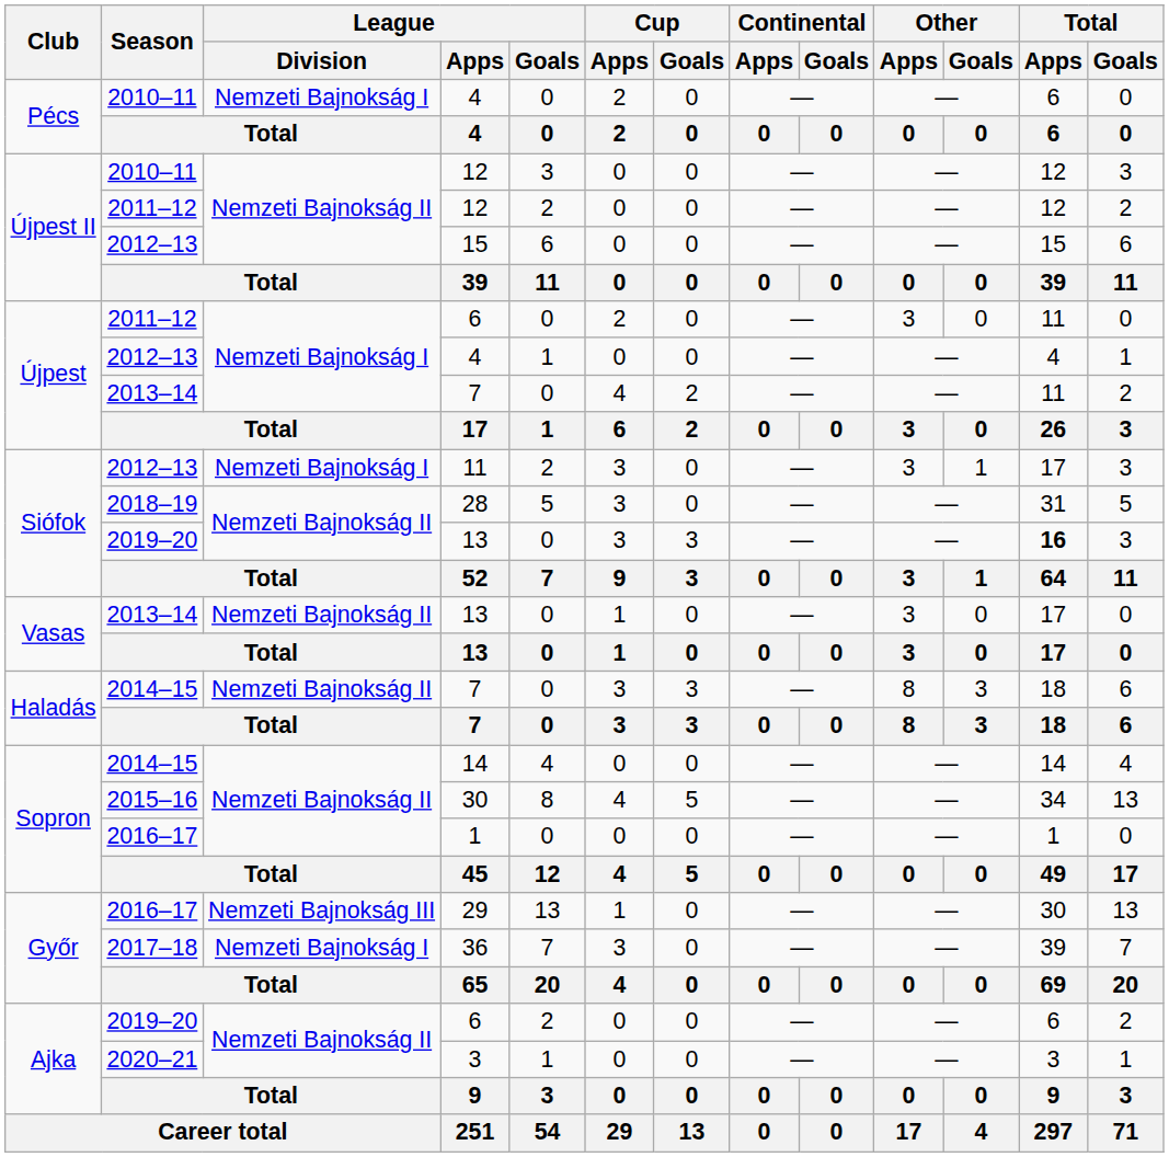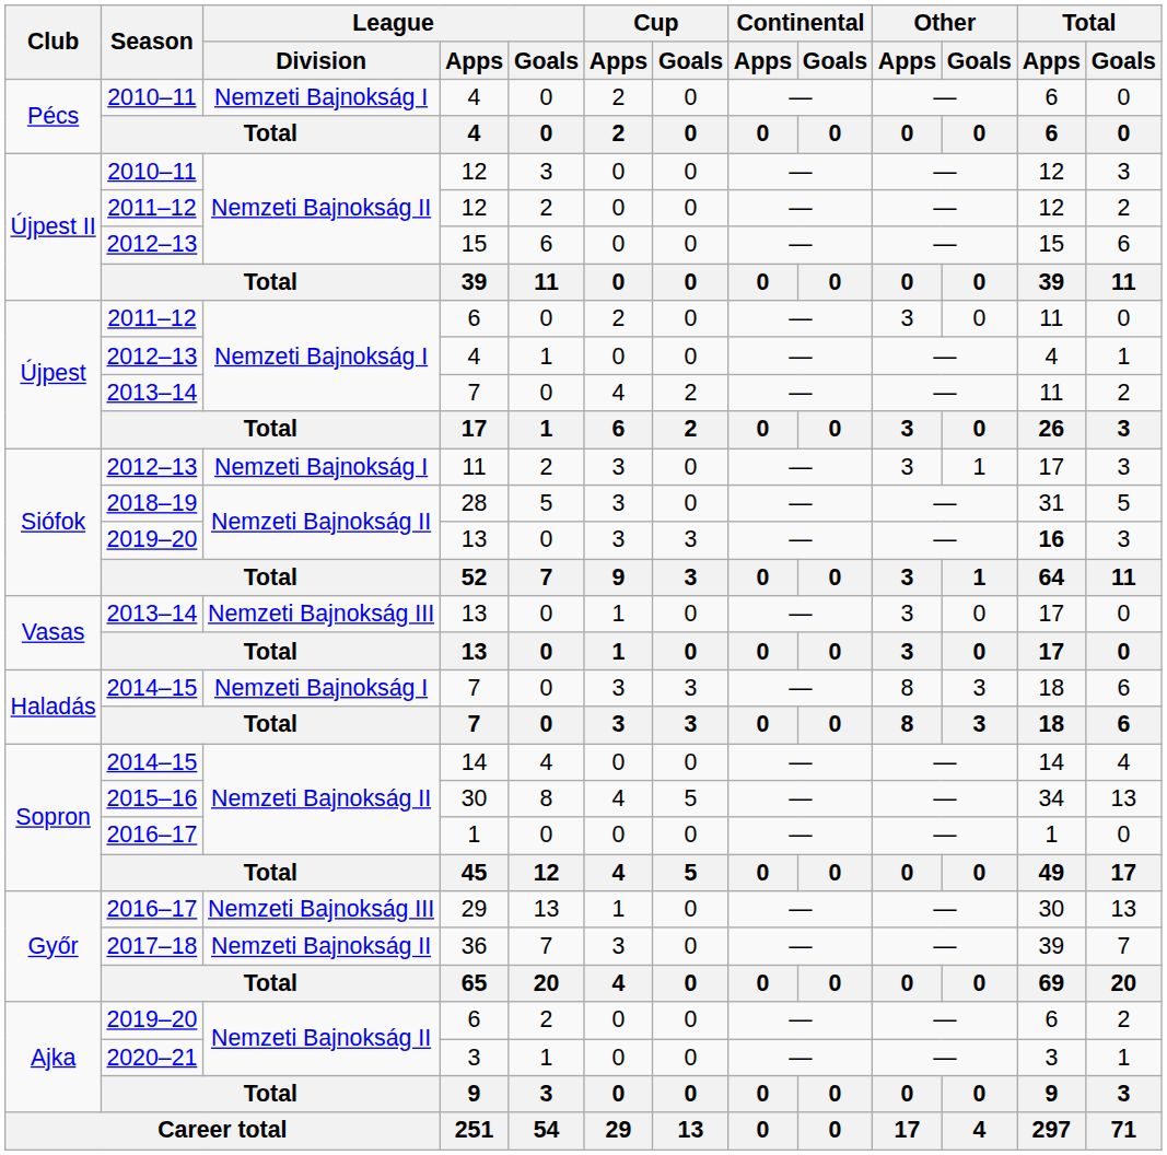 <table class="wikitable" style="text-align:center">
 <tr>
 <th rowspan="2">Club</th>
 <th rowspan="2">Season</th>
 <th colspan="3">League</th>
 <th colspan="2">Cup</th>
 <th colspan="2">Continental</th>
 <th colspan="2">Other</th>
 <th colspan="2">Total</th>
 </tr>
 <tr>
 <th>Division</th>
 <th>Apps</th>
 <th>Goals</th>
 <th>Apps</th>
 <th>Goals</th>
 <th>Apps</th>
 <th>Goals</th>
 <th>Apps</th>
 <th>Goals</th>
 <th>Apps</th>
 <th>Goals</th>
 </tr>
 <tr>
 <td rowspan="2"><a href='#'>Pécs</a></td>
 <td><a href='#'>2010–11</a></td>
 <td><a href='#'>Nemzeti Bajnokság I</a></td>
 <td>4</td>
 <td>0</td>
 <td>2</td>
 <td>0</td>
 <td colspan="2">—</td>
 <td colspan="2">—</td>
 <td>6</td>
 <td>0</td>
 </tr>
 <tr>
 <th colspan="2">Total</th>
 <th>4</th>
 <th>0</th>
 <th>2</th>
 <th>0</th>
 <th>0</th>
 <th>0</th>
 <th>0</th>
 <th>0</th>
 <th>6</th>
 <th>0</th>
 </tr>
 <tr>
 <td rowspan="4"><a href='#'>Újpest II</a></td>
 <td><a href='#'>2010–11</a></td>
 <td rowspan="3"><a href='#'>Nemzeti Bajnokság II</a></td>
 <td>12</td>
 <td>3</td>
 <td>0</td>
 <td>0</td>
 <td colspan="2">—</td>
 <td colspan="2">—</td>
 <td>12</td>
 <td>3</td>
 </tr>
 <tr>
 <td><a href='#'>2011–12</a></td>
 <td>12</td>
 <td>2</td>
 <td>0</td>
 <td>0</td>
 <td colspan="2">—</td>
 <td colspan="2">—</td>
 <td>12</td>
 <td>2</td>
 </tr>
 <tr>
 <td><a href='#'>2012–13</a></td>
 <td>15</td>
 <td>6</td>
 <td>0</td>
 <td>0</td>
 <td colspan="2">—</td>
 <td colspan="2">—</td>
 <td>15</td>
 <td>6</td>
 </tr>
 <tr>
 <th colspan="2">Total</th>
 <th>39</th>
 <th>11</th>
 <th>0</th>
 <th>0</th>
 <th>0</th>
 <th>0</th>
 <th>0</th>
 <th>0</th>
 <th>39</th>
 <th>11</th>
 </tr>
 <tr>
 <td rowspan="4"><a href='#'>Újpest</a></td>
 <td><a href='#'>2011–12</a></td>
 <td rowspan="3"><a href='#'>Nemzeti Bajnokság I</a></td>
 <td>6</td>
 <td>0</td>
 <td>2</td>
 <td>0</td>
 <td colspan="2">—</td>
 <td>3</td>
 <td>0</td>
 <td>11</td>
 <td>0</td>
 </tr>
 <tr>
 <td><a href='#'>2012–13</a></td>
 <td>4</td>
 <td>1</td>
 <td>0</td>
 <td>0</td>
 <td colspan="2">—</td>
 <td colspan="2">—</td>
 <td>4</td>
 <td>1</td>
 </tr>
 <tr>
 <td><a href='#'>2013–14</a></td>
 <td>7</td>
 <td>0</td>
 <td>4</td>
 <td>2</td>
 <td colspan="2">—</td>
 <td colspan="2">—</td>
 <td>11</td>
 <td>2</td>
 </tr>
 <tr>
 <th colspan="2">Total</th>
 <th>17</th>
 <th>1</th>
 <th>6</th>
 <th>2</th>
 <th>0</th>
 <th>0</th>
 <th>3</th>
 <th>0</th>
 <th>26</th>
 <th>3</th>
 </tr>
 <tr>
 <td rowspan="4"><a href='#'>Siófok</a></td>
 <td><a href='#'>2012–13</a></td>
 <td><a href='#'>Nemzeti Bajnokság I</a></td>
 <td>11</td>
 <td>2</td>
 <td>3</td>
 <td>0</td>
 <td colspan="2">—</td>
 <td>3</td>
 <td>1</td>
 <td>17</td>
 <td>3</td>
 </tr>
 <tr>
 <td><a href='#'>2018–19</a></td>
 <td rowspan="2"><a href='#'>Nemzeti Bajnokság II</a></td>
 <td>28</td>
 <td>5</td>
 <td>3</td>
 <td>0</td>
 <td colspan="2">—</td>
 <td colspan="2">—</td>
 <td>31</td>
 <td>5</td>
 </tr>
 <tr>
 <td><a href='#'>2019–20</a></td>
 <td>13</td>
 <td>0</td>
 <td>3</td>
 <td>3</td>
 <td colspan="2">—</td>
 <td colspan="2">—</td>
 <td><strong>16</strong></td>
 <td>3</td>
 </tr>
 <tr>
 <th colspan="2">Total</th>
 <th>52</th>
 <th>7</th>
 <th>9</th>
 <th>3</th>
 <th>0</th>
 <th>0</th>
 <th>3</th>
 <th>1</th>
 <th>64</th>
 <th>11</th>
 </tr>
 <tr>
 <td rowspan="2"><a href='#'>Vasas</a></td>
 <td><a href='#'>2013–14</a></td>
-<td><a href='#'>Nemzeti Bajnokság II</a></td>
+<td rowspan="1"><a href='#'>Nemzeti Bajnokság III</a></td>
 <td>13</td>
 <td>0</td>
 <td>1</td>
 <td>0</td>
 <td colspan="2">—</td>
 <td>3</td>
 <td>0</td>
 <td>17</td>
 <td>0</td>
 </tr>
 <tr>
 <th colspan="2">Total</th>
 <th>13</th>
 <th>0</th>
 <th>1</th>
 <th>0</th>
 <th>0</th>
 <th>0</th>
 <th>3</th>
 <th>0</th>
 <th>17</th>
 <th>0</th>
 </tr>
 <tr>
 <td rowspan="2"><a href='#'>Haladás</a></td>
 <td><a href='#'>2014–15</a></td>
-<td rowspan="1"><a href='#'>Nemzeti Bajnokság II</a></td>
+<td><a href='#'>Nemzeti Bajnokság I</a></td>
 <td>7</td>
 <td>0</td>
 <td>3</td>
 <td>3</td>
 <td colspan="2">—</td>
 <td>8</td>
 <td>3</td>
 <td>18</td>
 <td>6</td>
 </tr>
 <tr>
 <th colspan="2">Total</th>
 <th>7</th>
 <th>0</th>
 <th>3</th>
 <th>3</th>
 <th>0</th>
 <th>0</th>
 <th>8</th>
 <th>3</th>
 <th>18</th>
 <th>6</th>
 </tr>
 <tr>
 <td rowspan="4"><a href='#'>Sopron</a></td>
 <td><a href='#'>2014–15</a></td>
 <td rowspan="3"><a href='#'>Nemzeti Bajnokság II</a></td>
 <td>14</td>
 <td>4</td>
 <td>0</td>
 <td>0</td>
 <td colspan="2">—</td>
 <td colspan="2">—</td>
 <td>14</td>
 <td>4</td>
 </tr>
 <tr>
 <td><a href='#'>2015–16</a></td>
 <td>30</td>
 <td>8</td>
 <td>4</td>
 <td>5</td>
 <td colspan="2">—</td>
 <td colspan="2">—</td>
 <td>34</td>
 <td>13</td>
 </tr>
 <tr>
 <td><a href='#'>2016–17</a></td>
 <td>1</td>
 <td>0</td>
 <td>0</td>
 <td>0</td>
 <td colspan="2">—</td>
 <td colspan="2">—</td>
 <td>1</td>
 <td>0</td>
 </tr>
 <tr>
 <th colspan="2">Total</th>
 <th>45</th>
 <th>12</th>
 <th>4</th>
 <th>5</th>
 <th>0</th>
 <th>0</th>
 <th>0</th>
 <th>0</th>
 <th>49</th>
 <th>17</th>
 </tr>
 <tr>
 <td rowspan="3"><a href='#'>Győr</a></td>
 <td><a href='#'>2016–17</a></td>
 <td rowspan="1"><a href='#'>Nemzeti Bajnokság III</a></td>
 <td>29</td>
 <td>13</td>
 <td>1</td>
 <td>0</td>
 <td colspan="2">—</td>
 <td colspan="2">—</td>
 <td>30</td>
 <td>13</td>
 </tr>
 <tr>
 <td><a href='#'>2017–18</a></td>
-<td><a href='#'>Nemzeti Bajnokság I</a></td>
+<td rowspan="1"><a href='#'>Nemzeti Bajnokság II</a></td>
 <td>36</td>
 <td>7</td>
 <td>3</td>
 <td>0</td>
 <td colspan="2">—</td>
 <td colspan="2">—</td>
 <td>39</td>
 <td>7</td>
 </tr>
 <tr>
 <th colspan="2">Total</th>
 <th>65</th>
 <th>20</th>
 <th>4</th>
 <th>0</th>
 <th>0</th>
 <th>0</th>
 <th>0</th>
 <th>0</th>
 <th>69</th>
 <th>20</th>
 </tr>
 <tr>
 <td rowspan="3"><a href='#'>Ajka</a></td>
 <td><a href='#'>2019–20</a></td>
 <td rowspan="2"><a href='#'>Nemzeti Bajnokság II</a></td>
 <td>6</td>
 <td>2</td>
 <td>0</td>
 <td>0</td>
 <td colspan="2">—</td>
 <td colspan="2">—</td>
 <td>6</td>
 <td>2</td>
 </tr>
 <tr>
 <td><a href='#'>2020–21</a></td>
 <td>3</td>
 <td>1</td>
 <td>0</td>
 <td>0</td>
 <td colspan="2">—</td>
 <td colspan="2">—</td>
 <td>3</td>
 <td>1</td>
 </tr>
 <tr>
 <th colspan="2">Total</th>
 <th>9</th>
 <th>3</th>
 <th>0</th>
 <th>0</th>
 <th>0</th>
 <th>0</th>
 <th>0</th>
 <th>0</th>
 <th>9</th>
 <th>3</th>
 </tr>
 <tr>
 <th colspan="3">Career total</th>
 <th>251</th>
 <th>54</th>
 <th>29</th>
 <th>13</th>
 <th>0</th>
 <th>0</th>
 <th>17</th>
 <th>4</th>
 <th>297</th>
 <th>71</th>
 </tr>
 </table>
